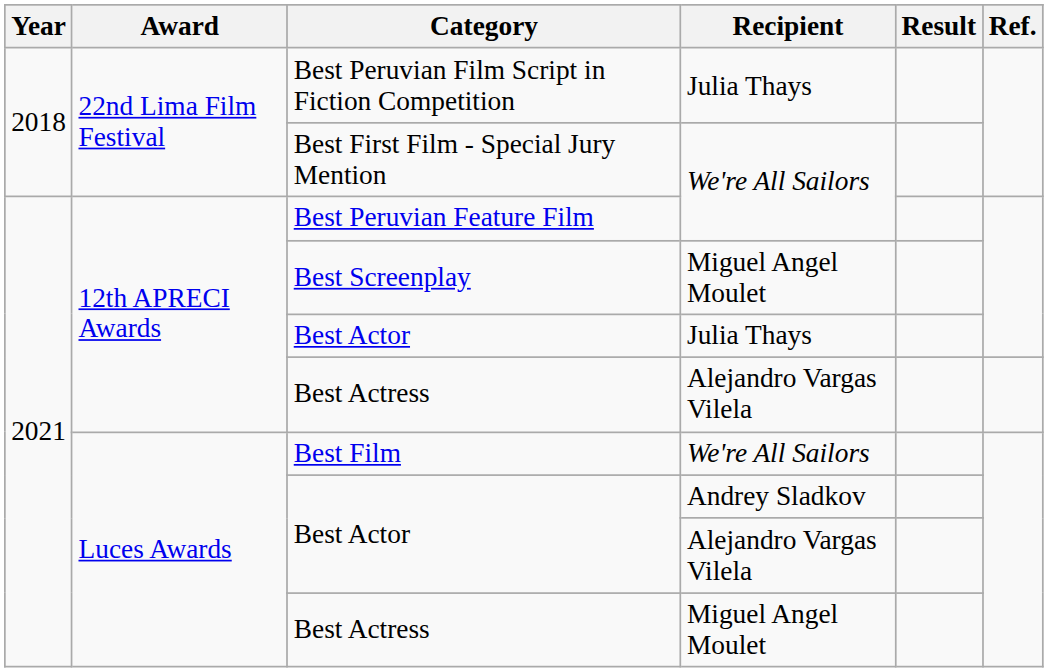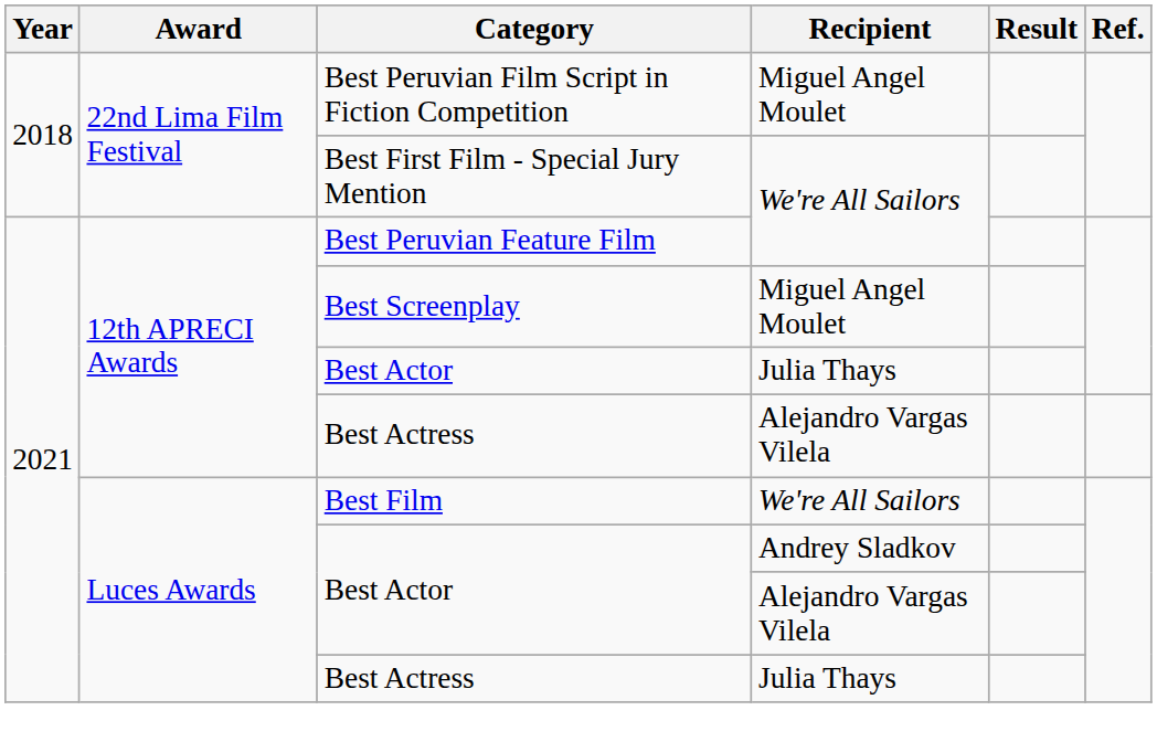 <table class="wikitable">
 <tr>
 <th>Year</th>
 <th>Award</th>
 <th>Category</th>
 <th>Recipient</th>
 <th>Result</th>
 <th>Ref.</th>
 </tr>
 <tr>
 <td rowspan="2">2018</td>
 <td rowspan="2"><a href='#'>22nd Lima Film Festival</a></td>
 <td>Best Peruvian Film Script in Fiction Competition</td>
-<td>Julia Thays</td>
+<td>Miguel Angel Moulet</td>
 <td></td>
 <td rowspan="2"></td>
 </tr>
 <tr>
 <td>Best First Film - Special Jury Mention</td>
 <td rowspan="2"><em>We're All Sailors</em></td>
 <td></td>
 </tr>
 <tr>
 <td rowspan="8">2021</td>
 <td rowspan="4"><a href='#'>12th APRECI Awards</a></td>
 <td><a href='#'>Best Peruvian Feature Film</a></td>
 <td></td>
 <td rowspan="3"></td>
 </tr>
 <tr>
 <td><a href='#'>Best Screenplay</a></td>
 <td>Miguel Angel Moulet</td>
 <td></td>
 </tr>
 <tr>
 <td><a href='#'>Best Actor</a></td>
 <td>Julia Thays</td>
 <td></td>
 </tr>
 <tr>
 <td>Best Actress</td>
 <td>Alejandro Vargas Vilela</td>
 <td></td>
 <td></td>
 </tr>
 <tr>
 <td rowspan="4"><a href='#'>Luces Awards</a></td>
 <td><a href='#'>Best Film</a></td>
 <td><em>We're All Sailors</em></td>
 <td></td>
 <td rowspan="4"></td>
 </tr>
 <tr>
 <td rowspan="2">Best Actor</td>
 <td>Andrey Sladkov</td>
 <td></td>
 </tr>
 <tr>
 <td>Alejandro Vargas Vilela</td>
 <td></td>
 </tr>
 <tr>
 <td>Best Actress</td>
-<td>Miguel Angel Moulet</td>
+<td>Julia Thays</td>
 <td></td>
 </tr>
 </table>
